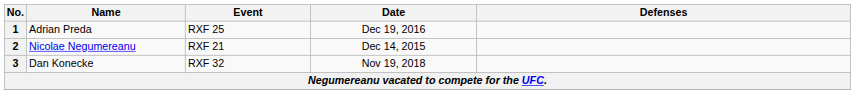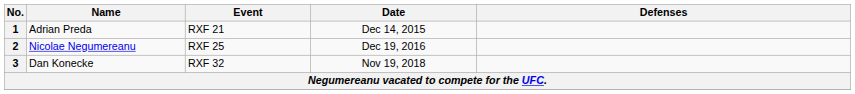 <table class="wikitable" width=100%>
 <tr>
 <th width=1%>No.</th>
 <th width=19%>Name</th>
 <th width=15%>Event</th>
 <th width=20%>Date</th>
 <th width=45%>Defenses</th>
 </tr>
 <tr>
 <th>1</th>
 <td> Adrian Preda <br></td>
-<td>RXF 25 <br></td>
-<td align=center>Dec 19, 2016</td>
+<td>RXF 21 <br></td>
+<td align=center>Dec 14, 2015</td>
 <td></td>
 </tr>
 <tr>
 <th>2</th>
 <td> <a href='#'>Nicolae Negumereanu</a></td>
-<td>RXF 21 <br></td>
-<td align=center>Dec 14, 2015</td>
+<td>RXF 25 <br></td>
+<td align=center>Dec 19, 2016</td>
 <td></td>
 </tr>
 <tr>
 <th>3</th>
 <td> Dan Konecke</td>
 <td>RXF 32 <br></td>
 <td align=center>Nov 19, 2018</td>
 <td></td>
 </tr>
 <tr>
 <th colspan=5 align=center><em>Negumereanu vacated to compete for the <a href='#'>UFC</a>.</em></th>
 </tr>
 <tr>
 </tr>
 </table>
